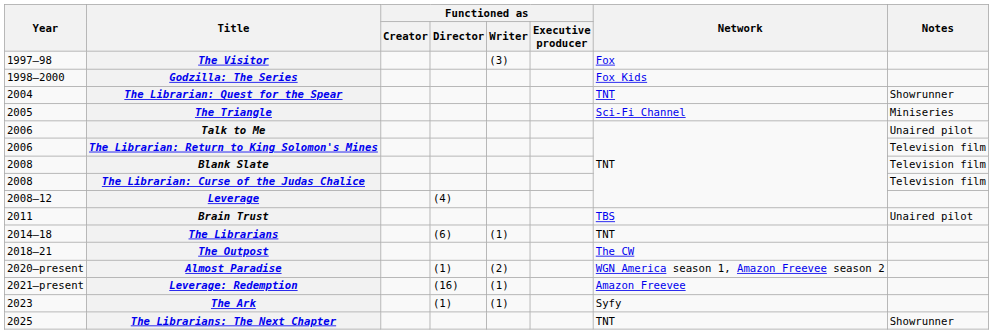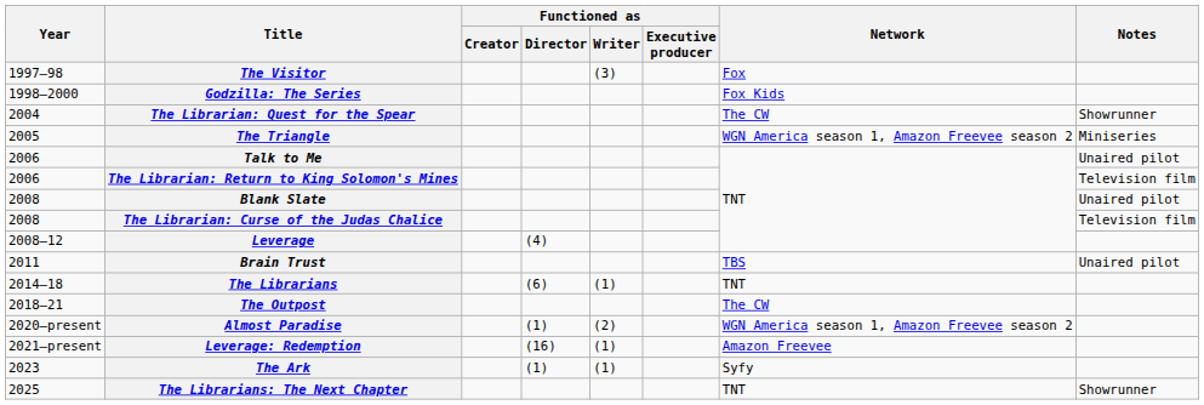 <table class="wikitable plainrowheaders sortable">
 <tr>
 <th rowspan="2" scope="col">Year</th>
 <th rowspan="2" scope="col">Title</th>
 <th colspan="4" scope="col">Functioned as</th>
 <th rowspan="2" scope="col">Network</th>
 <th rowspan="2" scope="col" class="unsortable">Notes</th>
 </tr>
 <tr>
 <th>Creator</th>
 <th>Director</th>
 <th>Writer</th>
 <th>Executive<br>producer</th>
 </tr>
 <tr>
 <td>1997–98</td>
 <th scope=row><em><a href='#'>The Visitor</a></em></th>
 <td></td>
 <td></td>
 <td> (3)</td>
 <td></td>
 <td><a href='#'>Fox</a></td>
 <td></td>
 </tr>
 <tr>
 <td>1998–2000</td>
 <th scope=row><em><a href='#'>Godzilla: The Series</a></em></th>
 <td></td>
 <td></td>
 <td></td>
 <td></td>
 <td><a href='#'>Fox Kids</a></td>
 <td></td>
 </tr>
 <tr>
 <td>2004</td>
 <th scope=row><em><a href='#'>The Librarian: Quest for the Spear</a></em></th>
 <td></td>
 <td></td>
 <td></td>
 <td></td>
-<td><a href='#'>TNT</a></td>
+<td><a href='#'>The CW</a></td>
 <td>Showrunner</td>
 </tr>
 <tr>
 <td>2005</td>
 <th scope=row><em><a href='#'>The Triangle</a></em></th>
 <td></td>
 <td></td>
 <td></td>
 <td></td>
-<td><a href='#'>Sci-Fi Channel</a></td>
+<td><a href='#'>WGN America</a> season 1, <a href='#'>Amazon Freevee</a> season 2</td>
 <td>Miniseries</td>
 </tr>
 <tr>
 <td>2006</td>
 <th scope=row><em>Talk to Me</em></th>
 <td></td>
 <td></td>
 <td></td>
 <td></td>
 <td rowspan="5">TNT</td>
 <td>Unaired pilot</td>
 </tr>
 <tr>
 <td>2006</td>
 <th scope=row><em><a href='#'>The Librarian: Return to King Solomon's Mines</a></em></th>
 <td></td>
 <td></td>
 <td></td>
 <td></td>
 <td>Television film</td>
 </tr>
 <tr>
 <td>2008</td>
 <th scope=row><em>Blank Slate</em></th>
 <td></td>
 <td></td>
 <td></td>
 <td></td>
-<td>Television film</td>
+<td>Unaired pilot</td>
 </tr>
 <tr>
 <td>2008</td>
 <th scope=row><em><a href='#'>The Librarian: Curse of the Judas Chalice</a></em></th>
 <td></td>
 <td></td>
 <td></td>
 <td></td>
 <td>Television film</td>
 </tr>
 <tr>
 <td>2008–12</td>
 <th scope=row><em><a href='#'>Leverage</a></em></th>
 <td></td>
 <td> (4)</td>
 <td></td>
 <td></td>
 <td></td>
 </tr>
 <tr>
 <td>2011</td>
 <th scope=row><em>Brain Trust</em></th>
 <td></td>
 <td></td>
 <td></td>
 <td></td>
 <td><a href='#'>TBS</a></td>
 <td>Unaired pilot</td>
 </tr>
 <tr>
 <td>2014–18</td>
 <th scope=row><em><a href='#'>The Librarians</a></em></th>
 <td></td>
 <td> (6)</td>
 <td> (1)</td>
 <td></td>
 <td>TNT</td>
 <td></td>
 </tr>
 <tr>
 <td>2018–21</td>
 <th scope=row><em><a href='#'>The Outpost</a></em></th>
 <td></td>
 <td></td>
 <td></td>
 <td></td>
 <td><a href='#'>The CW</a></td>
 <td></td>
 </tr>
 <tr>
 <td>2020–present</td>
 <th scope=row><em><a href='#'>Almost Paradise</a></em></th>
 <td></td>
 <td> (1)</td>
 <td> (2)</td>
 <td></td>
 <td><a href='#'>WGN America</a> season 1, <a href='#'>Amazon Freevee</a> season 2</td>
 <td></td>
 </tr>
 <tr>
 <td>2021–present</td>
 <th scope=row><em><a href='#'>Leverage: Redemption</a></em></th>
 <td></td>
 <td> (16)</td>
 <td> (1)</td>
 <td></td>
 <td><a href='#'>Amazon Freevee</a></td>
 <td></td>
 </tr>
 <tr>
 <td>2023</td>
 <th scope=row><em><a href='#'>The Ark</a></em></th>
 <td></td>
 <td> (1)</td>
 <td> (1)</td>
 <td></td>
 <td>Syfy</td>
 <td></td>
 </tr>
 <tr>
 <td>2025</td>
 <th scope=row><em><a href='#'>The Librarians: The Next Chapter</a></em></th>
 <td></td>
 <td></td>
 <td></td>
 <td></td>
 <td>TNT</td>
 <td>Showrunner</td>
 </tr>
 </table>
